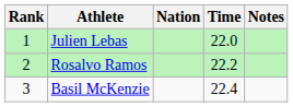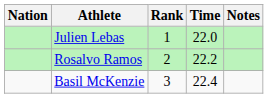 <table class="wikitable sortable" style="text-align:center">
 <tr>
+<th>Nation</th>
+<th>Athlete</th>
 <th>Rank</th>
-<th>Athlete</th>
-<th>Nation</th>
 <th>Time</th>
 <th>Notes</th>
 </tr>
 <tr bgcolor=#bbf3bb>
+<td align=left></td>
+<td align=left><a href='#'>Julien Lebas</a></td>
 <td>1</td>
-<td align=left><a href='#'>Julien Lebas</a></td>
-<td align=left></td>
 <td>22.0</td>
 <td></td>
 </tr>
 <tr bgcolor=#bbf3bb>
+<td align=left></td>
+<td align=left><a href='#'>Rosalvo Ramos</a></td>
 <td>2</td>
-<td align=left><a href='#'>Rosalvo Ramos</a></td>
-<td align=left></td>
 <td>22.2</td>
 <td></td>
 </tr>
 <tr>
+<td align=left></td>
+<td align=left><a href='#'>Basil McKenzie</a></td>
 <td>3</td>
-<td align=left><a href='#'>Basil McKenzie</a></td>
-<td align=left></td>
 <td>22.4</td>
 <td></td>
 </tr>
 </table>
